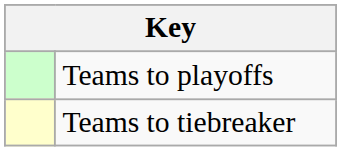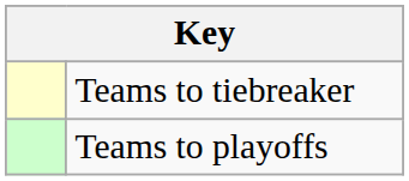 <table class="wikitable" style="text-align: center;" width=180>
 <tr>
 <th colspan=2>Key</th>
 </tr>
 <tr>
+<td style="background:#ffffcc; width:20px;"></td>
+<td style="text-align:left;">Teams to tiebreaker</td>
+</tr>
+<tr>
 <td style="background:#ccffcc; width:20px;"></td>
 <td style="text-align:left;">Teams to playoffs</td>
 </tr>
-<tr>
-<td style="background:#ffffcc; width:20px;"></td>
-<td style="text-align:left;">Teams to tiebreaker</td>
-</tr>
 </table>
